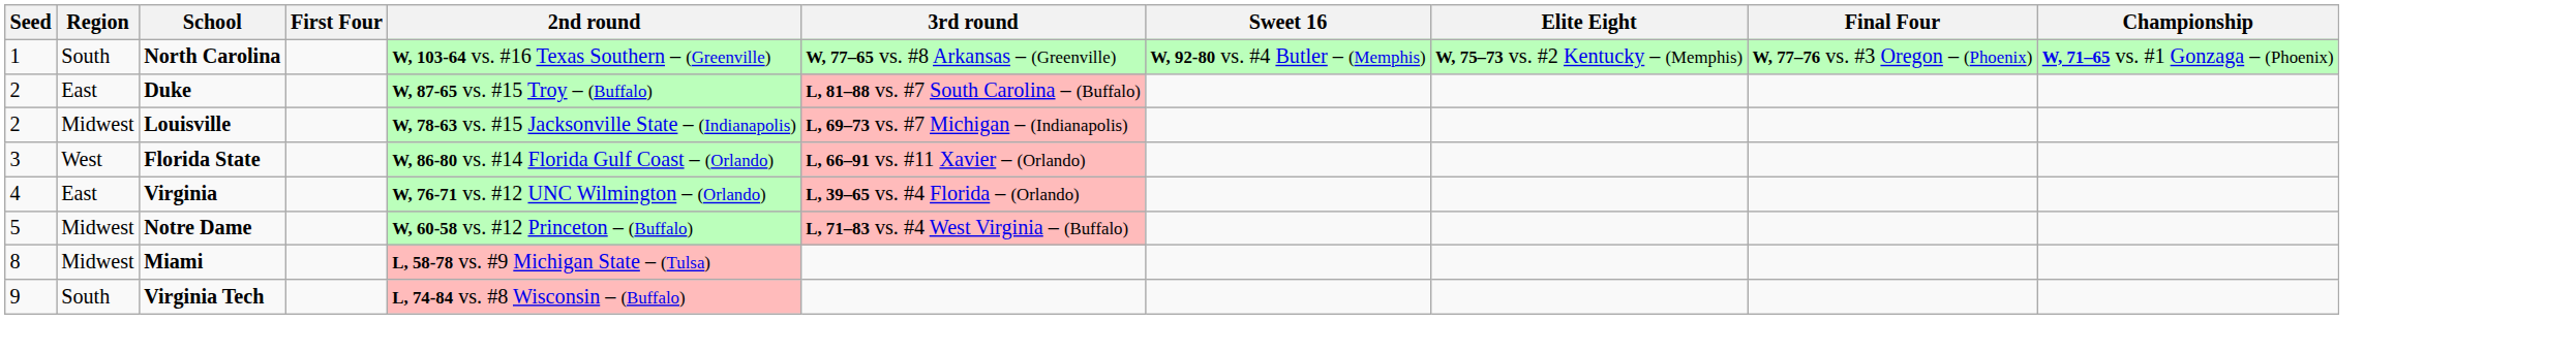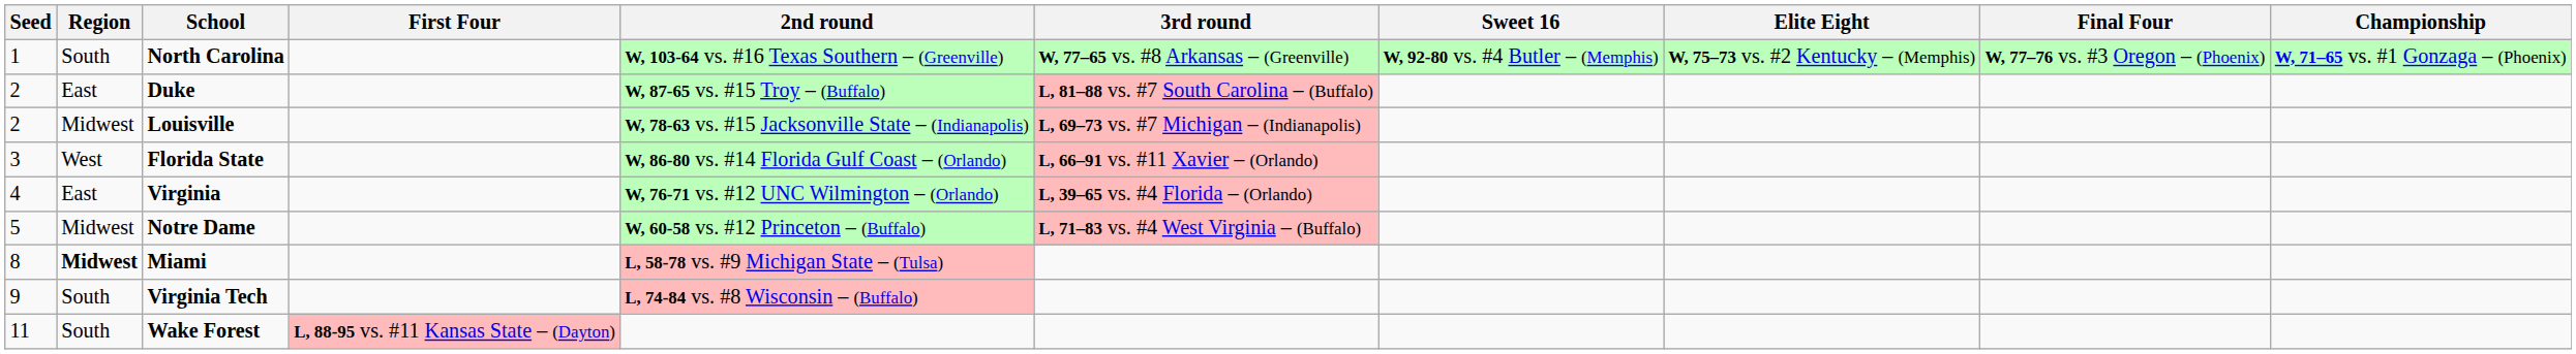 <table class="sortable wikitable" style="white-space:nowrap; font-size:90%;">
 <tr>
 <th>Seed</th>
 <th>Region</th>
 <th>School</th>
 <th>First Four</th>
 <th>2nd round</th>
 <th>3rd round</th>
 <th>Sweet 16</th>
 <th>Elite Eight</th>
 <th>Final Four</th>
 <th>Championship</th>
 </tr>
 <tr>
 <td>1</td>
 <td>South</td>
 <td><strong>North Carolina</strong></td>
 <td></td>
 <td style="background:#bfb;"><small><strong>W, 103-64</strong></small> vs. #16 <a href='#'>Texas Southern</a> – <small>(<a href='#'>Greenville</a>)</small></td>
 <td style="background:#bfb;"><small><strong>W, 77–65</strong></small> vs. #8 <a href='#'>Arkansas</a> – <small>(Greenville)</small></td>
 <td style="background:#bfb;"><small><strong>W, 92-80</strong></small> vs. #4 <a href='#'>Butler</a> – <small>(<a href='#'>Memphis</a>)</small></td>
 <td style="background:#bfb;"><small><strong>W, 75–73</strong></small> vs. #2 <a href='#'>Kentucky</a> – <small>(Memphis)</small></td>
 <td style="background:#bfb;"><small><strong>W, 77–76</strong></small> vs. #3 <a href='#'>Oregon</a> – <small>(<a href='#'>Phoenix</a>)</small></td>
 <td style="background:#bfb;"><small><strong><a href='#'>W, 71–65</a></strong></small> vs. #1 <a href='#'>Gonzaga</a> – <small>(Phoenix)</small></td>
 </tr>
 <tr>
 <td>2</td>
 <td>East</td>
 <td><strong>Duke</strong></td>
 <td></td>
 <td style="background:#bfb;"><small><strong>W, 87-65</strong></small> vs. #15 <a href='#'>Troy</a> – <small>(<a href='#'>Buffalo</a>)</small></td>
 <td style="background:#fbb;"><small><strong>L, 81–88</strong></small> vs. #7 <a href='#'>South Carolina</a> – <small>(Buffalo)</small></td>
 <td></td>
 <td></td>
 <td></td>
 <td></td>
 </tr>
 <tr>
 <td>2</td>
 <td>Midwest</td>
 <td><strong>Louisville</strong></td>
 <td></td>
 <td style="background:#bfb;"><small><strong>W, 78-63</strong></small> vs. #15 <a href='#'>Jacksonville State</a> – <small>(<a href='#'>Indianapolis</a>)</small></td>
 <td style="background:#fbb;"><small><strong>L, 69–73</strong></small> vs. #7 <a href='#'>Michigan</a> – <small>(Indianapolis)</small></td>
 <td></td>
 <td></td>
 <td></td>
 <td></td>
 </tr>
 <tr>
 <td>3</td>
 <td>West</td>
 <td><strong>Florida State</strong></td>
 <td></td>
 <td style="background:#bfb;"><small><strong>W, 86-80</strong></small> vs. #14 <a href='#'>Florida Gulf Coast</a> – <small>(<a href='#'>Orlando</a>)</small></td>
 <td style="background:#fbb;"><small><strong>L, 66–91</strong></small> vs. #11 <a href='#'>Xavier</a> – <small>(Orlando)</small></td>
 <td></td>
 <td></td>
 <td></td>
 <td></td>
 </tr>
 <tr>
 <td>4</td>
 <td>East</td>
 <td><strong>Virginia</strong></td>
 <td></td>
 <td style="background:#bfb;"><small><strong>W, 76-71</strong></small> vs. #12 <a href='#'>UNC Wilmington</a> – <small>(<a href='#'>Orlando</a>)</small></td>
 <td style="background:#fbb;"><small><strong>L, 39–65</strong></small> vs. #4 <a href='#'>Florida</a> – <small>(Orlando)</small></td>
 <td></td>
 <td></td>
 <td></td>
 <td></td>
 </tr>
 <tr>
 <td>5</td>
 <td>Midwest</td>
 <td><strong>Notre Dame</strong></td>
 <td></td>
 <td style="background:#bfb;"><small><strong>W, 60-58</strong></small> vs. #12 <a href='#'>Princeton</a> – <small>(<a href='#'>Buffalo</a>)</small></td>
 <td style="background:#fbb;"><small><strong>L, 71–83</strong></small> vs. #4 <a href='#'>West Virginia</a> – <small>(Buffalo)</small></td>
 <td></td>
 <td></td>
 <td></td>
 <td></td>
 </tr>
 <tr>
 <td>8</td>
-<td>Midwest</td>
+<td><strong>Midwest</strong></td>
 <td><strong>Miami</strong></td>
 <td></td>
 <td style="background:#fbb;"><small><strong>L, 58-78</strong></small> vs. #9 <a href='#'>Michigan State</a> – <small>(<a href='#'>Tulsa</a>)</small></td>
 <td></td>
 <td></td>
 <td></td>
 <td></td>
 <td></td>
 </tr>
 <tr>
 <td>9</td>
 <td>South</td>
 <td><strong>Virginia Tech</strong></td>
 <td></td>
 <td style="background:#fbb;"><small><strong>L, 74-84</strong></small> vs. #8 <a href='#'>Wisconsin</a> – <small>(<a href='#'>Buffalo</a>)</small></td>
 <td></td>
 <td></td>
 <td></td>
 <td></td>
 <td></td>
 </tr>
+<tr>
+<td>11</td>
+<td>South</td>
+<td><strong>Wake Forest</strong></td>
+<td style="background:#fbb;"><small><strong>L, 88-95</strong></small> vs. #11 <a href='#'>Kansas State</a> – <small>(<a href='#'>Dayton</a>)</small></td>
+<td></td>
+<td></td>
+<td></td>
+<td></td>
+<td></td>
+<td></td>
+</tr>
 </table>
